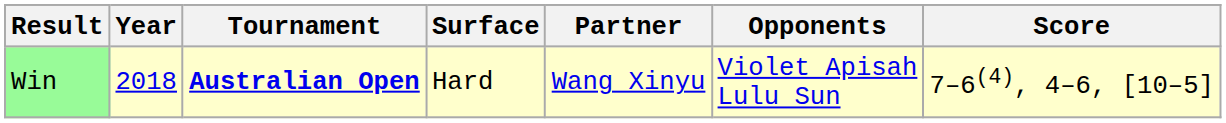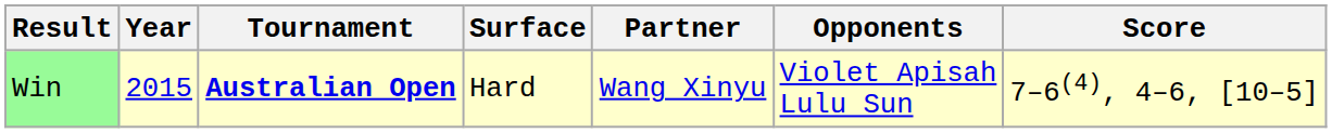 <table class="sortable wikitable">
 <tr>
 <th>Result</th>
 <th>Year</th>
 <th>Tournament</th>
 <th>Surface</th>
 <th>Partner</th>
 <th>Opponents</th>
 <th>Score</th>
 </tr>
 <tr bgcolor=ffffcc>
 <td style="background:#98fb98;">Win</td>
-<td><a href='#'>2018</a></td>
+<td><a href='#'>2015</a></td>
 <td><strong><a href='#'>Australian Open</a></strong></td>
 <td>Hard</td>
 <td> <a href='#'>Wang Xinyu</a></td>
 <td> <a href='#'>Violet Apisah</a> <br>  <a href='#'>Lulu Sun</a></td>
 <td>7–6<sup>(4)</sup>, 4–6, [10–5]</td>
 </tr>
 </table>
